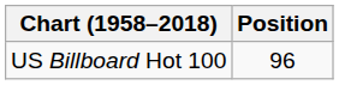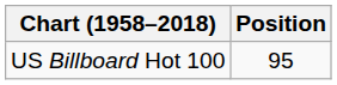 <table class="wikitable plainrowheaders">
 <tr>
 <th>Chart (1958–2018)</th>
 <th>Position</th>
 </tr>
 <tr>
 <td>US <em>Billboard</em> Hot 100</td>
-<td style="text-align:center;">96</td>
+<td style="text-align:center;">95</td>
 </tr>
 </table>
